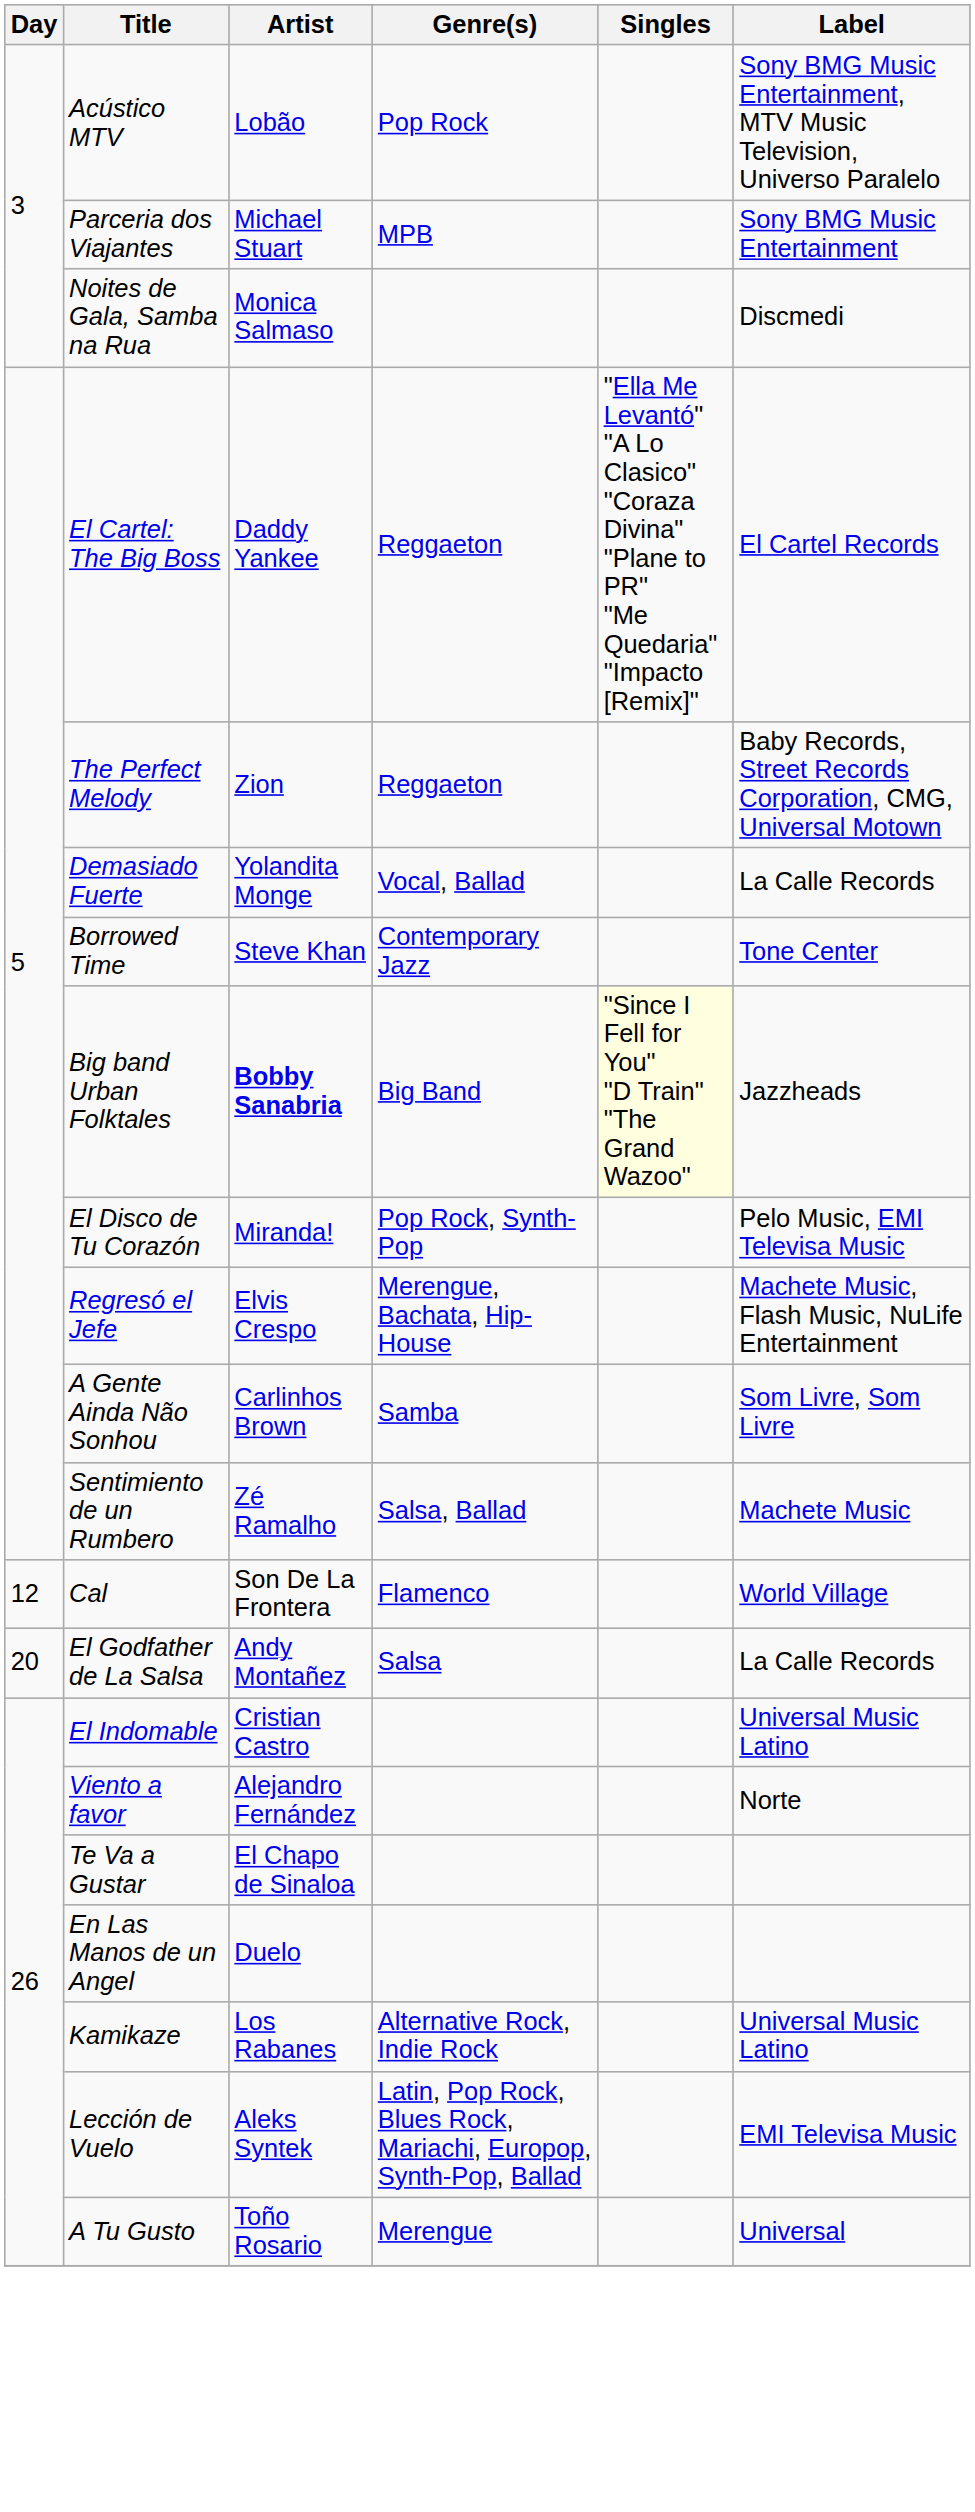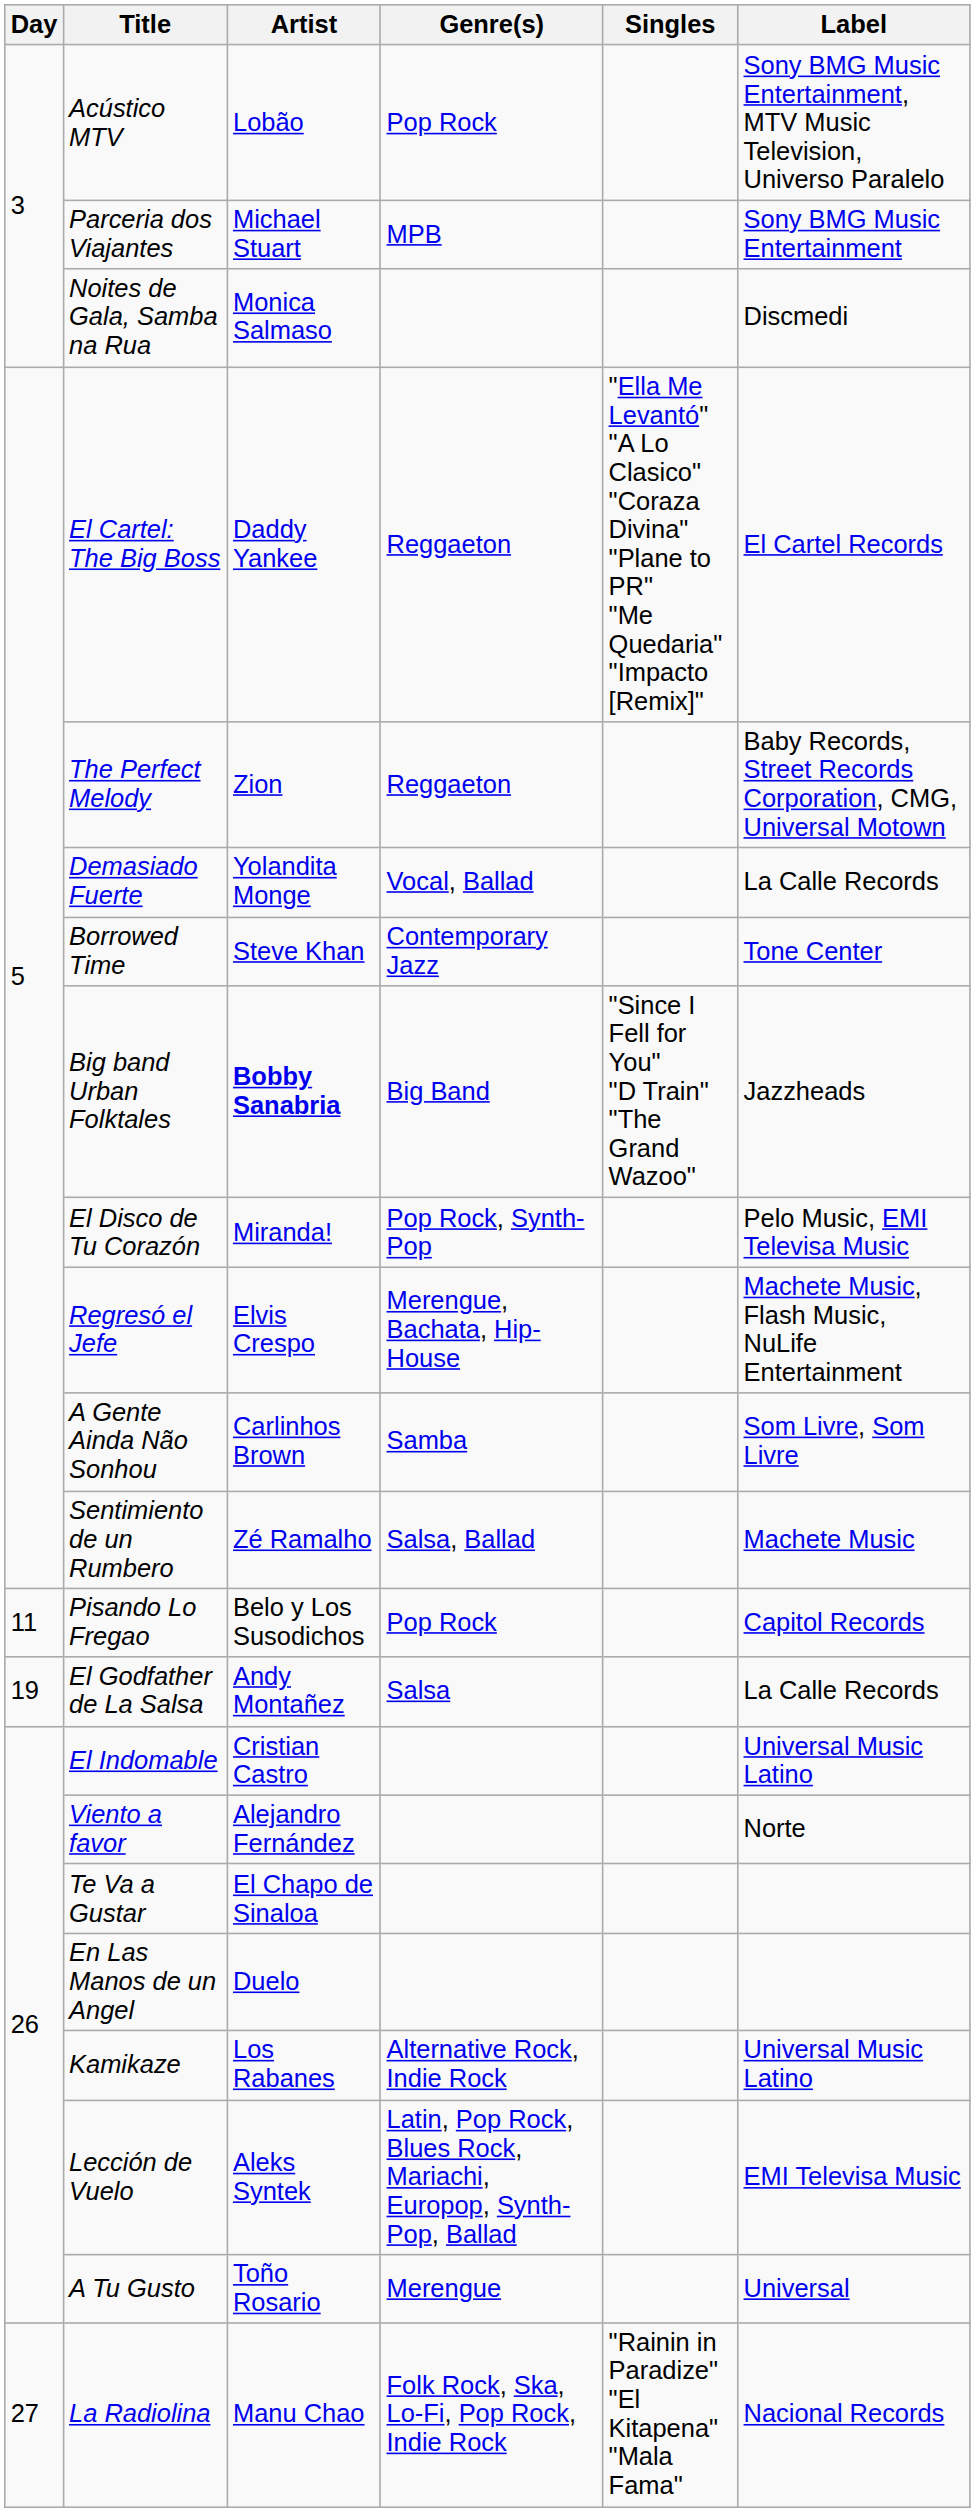 <table class="wikitable sortable" style="text-align: left;">
 <tr>
 <th>Day</th>
 <th>Title</th>
 <th>Artist</th>
 <th>Genre(s)</th>
 <th>Singles</th>
 <th>Label</th>
 </tr>
 <tr>
 <td rowspan="3">3</td>
 <td><em>Acústico MTV</em></td>
 <td><a href='#'>Lobão</a></td>
 <td><a href='#'>Pop Rock</a></td>
 <td></td>
 <td><a href='#'>Sony BMG Music Entertainment</a>, MTV Music Television, Universo Paralelo</td>
 </tr>
 <tr>
 <td><em>Parceria dos Viajantes</em></td>
 <td><a href='#'>Michael Stuart</a></td>
 <td><a href='#'>MPB</a></td>
 <td></td>
 <td><a href='#'>Sony BMG Music Entertainment</a></td>
 </tr>
 <tr>
 <td><em>Noites de Gala, Samba na Rua</em></td>
 <td><a href='#'>Monica Salmaso</a></td>
 <td></td>
 <td></td>
 <td>Discmedi</td>
 </tr>
 <tr>
 <td rowspan="9">5</td>
 <td><em><a href='#'>El Cartel: The Big Boss</a></em></td>
 <td><a href='#'>Daddy Yankee</a></td>
 <td><a href='#'>Reggaeton</a></td>
 <td>"<a href='#'>Ella Me Levantó</a>"<br>"A Lo Clasico"<br>"Coraza Divina"<br>"Plane to PR"<br>"Me Quedaria"<br>"Impacto [Remix]"</td>
 <td><a href='#'>El Cartel Records</a></td>
 </tr>
 <tr>
 <td><em><a href='#'>The Perfect Melody</a></em></td>
 <td><a href='#'>Zion</a></td>
 <td><a href='#'>Reggaeton</a></td>
 <td></td>
 <td>Baby Records, <a href='#'>Street Records Corporation</a>, CMG, <a href='#'>Universal Motown</a></td>
 </tr>
 <tr>
 <td><em><a href='#'>Demasiado Fuerte</a></em></td>
 <td><a href='#'>Yolandita Monge</a></td>
 <td><a href='#'>Vocal</a>, <a href='#'>Ballad</a></td>
 <td></td>
 <td>La Calle Records</td>
 </tr>
 <tr>
 <td><em>Borrowed Time</em></td>
 <td><a href='#'>Steve Khan</a></td>
 <td><a href='#'>Contemporary Jazz</a></td>
 <td></td>
 <td><a href='#'>Tone Center</a></td>
 </tr>
 <tr>
 <td><em>Big band Urban Folktales</em></td>
 <td><strong><a href='#'>Bobby Sanabria</a></strong></td>
 <td><a href='#'>Big Band</a></td>
-<td style="background: lightyellow;">"Since I Fell for You"<br>"D Train"<br>"The Grand Wazoo"</td>
+<td>"Since I Fell for You"<br>"D Train"<br>"The Grand Wazoo"</td>
 <td>Jazzheads</td>
 </tr>
 <tr>
 <td><em>El Disco de Tu Corazón</em></td>
 <td><a href='#'>Miranda!</a></td>
 <td><a href='#'>Pop Rock</a>, <a href='#'>Synth-Pop</a></td>
 <td></td>
 <td>Pelo Music, <a href='#'>EMI Televisa Music</a></td>
 </tr>
 <tr>
 <td><em><a href='#'>Regresó el Jefe</a></em></td>
 <td><a href='#'>Elvis Crespo</a></td>
 <td><a href='#'>Merengue</a>, <a href='#'>Bachata</a>, <a href='#'>Hip-House</a></td>
 <td></td>
 <td><a href='#'>Machete Music</a>, Flash Music, NuLife Entertainment</td>
 </tr>
 <tr>
 <td><em>A Gente Ainda Não Sonhou</em></td>
 <td><a href='#'>Carlinhos Brown</a></td>
 <td><a href='#'>Samba</a></td>
 <td></td>
 <td><a href='#'>Som Livre</a>, <a href='#'>Som Livre</a></td>
 </tr>
 <tr>
 <td><em>Sentimiento de un Rumbero</em></td>
 <td><a href='#'>Zé Ramalho</a></td>
 <td><a href='#'>Salsa</a>, <a href='#'>Ballad</a></td>
 <td></td>
 <td><a href='#'>Machete Music</a></td>
 </tr>
 <tr>
-<td>12</td>
-<td><em>Cal</em></td>
-<td>Son De La Frontera</td>
-<td><a href='#'>Flamenco</a></td>
+<td>11</td>
+<td><em>Pisando Lo Fregao</em></td>
+<td>Belo y Los Susodichos</td>
+<td><a href='#'>Pop Rock</a></td>
 <td></td>
-<td><a href='#'>World Village</a></td>
+<td><a href='#'>Capitol Records</a></td>
 </tr>
 <tr>
-<td>20</td>
+<td>19</td>
 <td><em>El Godfather de La Salsa</em></td>
 <td><a href='#'>Andy Montañez</a></td>
 <td><a href='#'>Salsa</a></td>
 <td></td>
 <td>La Calle Records</td>
 </tr>
 <tr>
 <td rowspan="7">26</td>
 <td><em><a href='#'>El Indomable</a></em></td>
 <td><a href='#'>Cristian Castro</a></td>
 <td></td>
 <td></td>
 <td><a href='#'>Universal Music Latino</a></td>
 </tr>
 <tr>
 <td><em><a href='#'>Viento a favor</a></em></td>
 <td><a href='#'>Alejandro Fernández</a></td>
 <td></td>
 <td></td>
 <td>Norte</td>
 </tr>
 <tr>
 <td><em>Te Va a Gustar</em></td>
 <td><a href='#'>El Chapo de Sinaloa</a></td>
 <td></td>
 <td></td>
 <td></td>
 </tr>
 <tr>
 <td><em>En Las Manos de un Angel</em></td>
 <td><a href='#'>Duelo</a></td>
 <td></td>
 <td></td>
 <td></td>
 </tr>
 <tr>
 <td><em>Kamikaze</em></td>
 <td><a href='#'>Los Rabanes</a></td>
 <td><a href='#'>Alternative Rock</a>, <a href='#'>Indie Rock</a></td>
 <td></td>
 <td><a href='#'>Universal Music Latino</a></td>
 </tr>
 <tr>
 <td><em>Lección de Vuelo</em></td>
 <td><a href='#'>Aleks Syntek</a></td>
 <td><a href='#'>Latin</a>, <a href='#'>Pop Rock</a>, <a href='#'>Blues Rock</a>, <a href='#'>Mariachi</a>, <a href='#'>Europop</a>, <a href='#'>Synth-Pop</a>, <a href='#'>Ballad</a></td>
 <td></td>
 <td><a href='#'>EMI Televisa Music</a></td>
 </tr>
 <tr>
 <td><em>A Tu Gusto</em></td>
 <td><a href='#'>Toño Rosario</a></td>
 <td><a href='#'>Merengue</a></td>
 <td></td>
 <td><a href='#'>Universal</a></td>
 </tr>
 <tr>
+<td>27</td>
+<td><em><a href='#'>La Radiolina</a></em></td>
+<td><a href='#'>Manu Chao</a></td>
+<td><a href='#'>Folk Rock</a>, <a href='#'>Ska</a>, <a href='#'>Lo-Fi</a>, <a href='#'>Pop Rock</a>, <a href='#'>Indie Rock</a></td>
+<td>"Rainin in Paradize"<br>"El Kitapena"<br>"Mala Fama"</td>
+<td><a href='#'>Nacional Records</a></td>
+</tr>
+<tr>
 </tr>
 </table>
